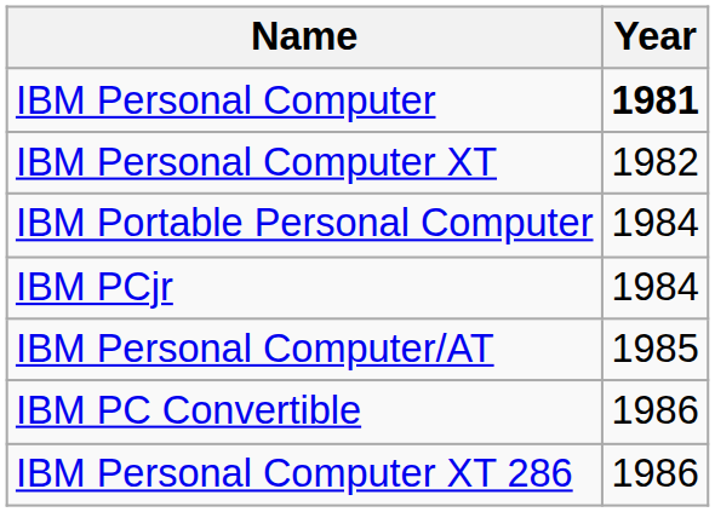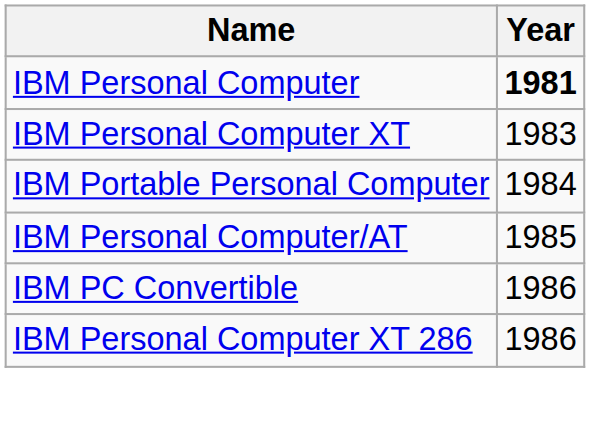 <table class="wikitable" style="float:right;clear:both;">
 <tr>
 <th>Name</th>
 <th>Year</th>
 </tr>
 <tr>
 <td><a href='#'>IBM Personal Computer</a></td>
 <td><strong>1981</strong></td>
 </tr>
 <tr>
 <td><a href='#'>IBM Personal Computer XT</a></td>
-<td>1982</td>
+<td>1983</td>
 </tr>
 <tr>
 <td><a href='#'>IBM Portable Personal Computer</a></td>
-<td>1984</td>
-</tr>
-<tr>
-<td><a href='#'>IBM PCjr</a></td>
 <td>1984</td>
 </tr>
 <tr>
 <td><a href='#'>IBM Personal Computer/AT</a></td>
 <td>1985</td>
 </tr>
 <tr>
 <td><a href='#'>IBM PC Convertible</a></td>
 <td>1986</td>
 </tr>
 <tr>
 <td><a href='#'>IBM Personal Computer XT 286</a></td>
 <td>1986</td>
 </tr>
 </table>
